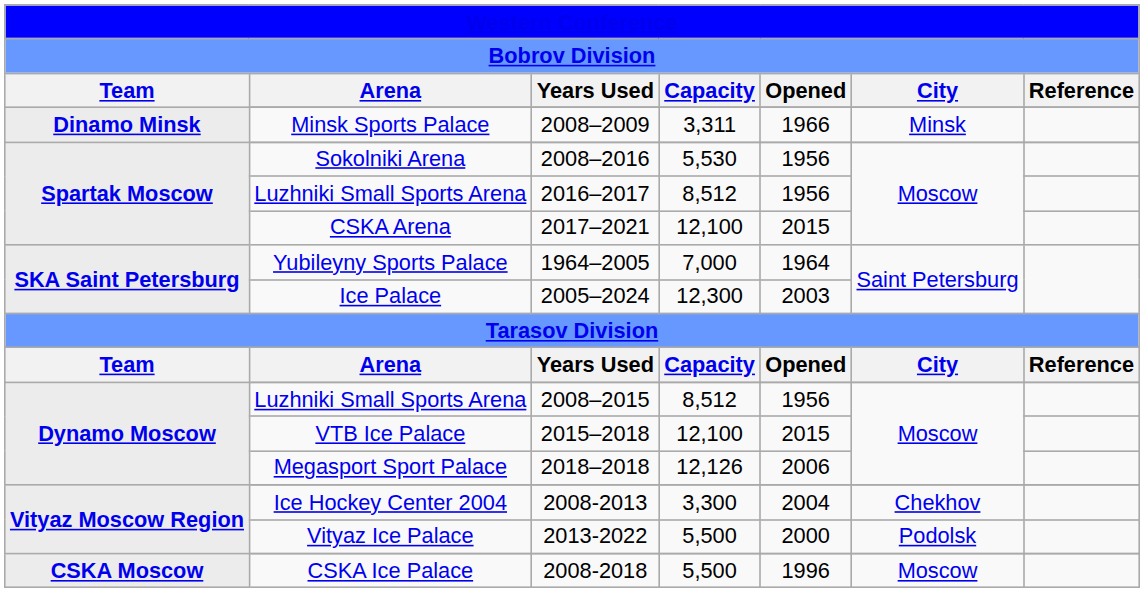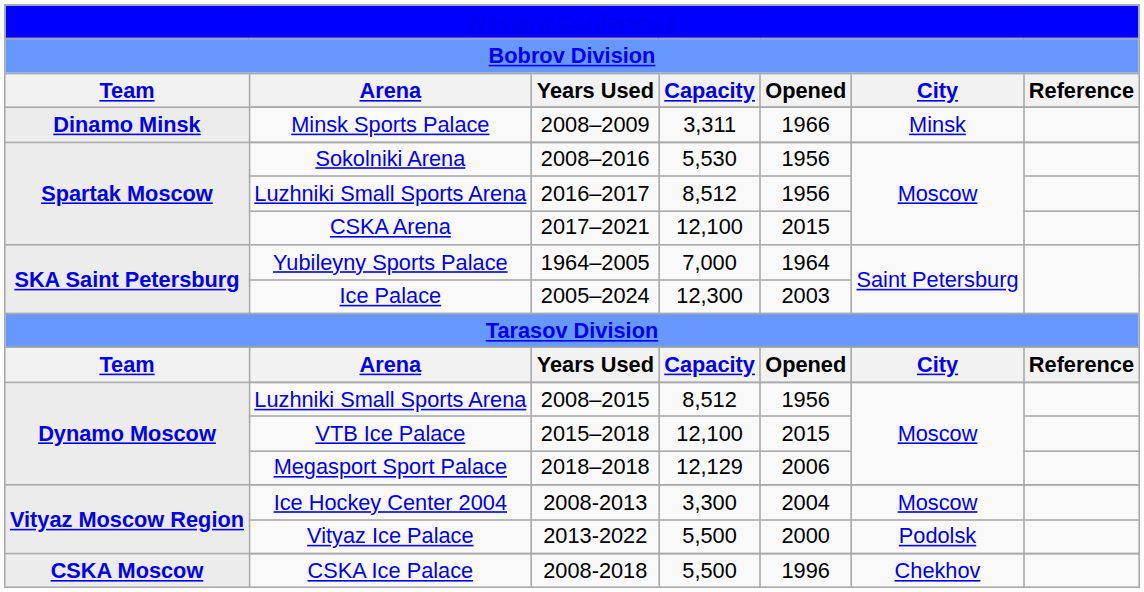 <table class="wikitable" style="font-size: 85%; text-align: center;">
 <tr>
 <td style="background: #0000FF" align="center" colspan="7"><strong><span><a href='#'>Western Conference</a></span></strong></td>
 </tr>
 <tr>
 <td style="background: #6698FF" align="center" colspan="7"><strong><span><a href='#'>Bobrov Division</a></span></strong></td>
 </tr>
 <tr>
 <th><a href='#'>Team</a></th>
 <th><a href='#'>Arena</a></th>
 <th>Years Used</th>
 <th><a href='#'>Capacity</a></th>
 <th>Opened</th>
 <th><a href='#'>City</a></th>
 <th>Reference</th>
 </tr>
 <tr>
 <th style="background: #ececec;" rowspan=2><a href='#'>Dinamo Minsk</a></th>
 </tr>
 <tr>
 <td><a href='#'>Minsk Sports Palace</a></td>
 <td>2008–2009</td>
 <td>3,311</td>
 <td>1966</td>
 <td><a href='#'>Minsk</a></td>
 <td></td>
 </tr>
 <tr>
 <th style="background: #ececec;" rowspan=4><a href='#'>Spartak Moscow</a></th>
 </tr>
 <tr>
 <td><a href='#'>Sokolniki Arena</a></td>
 <td>2008–2016</td>
 <td>5,530</td>
 <td>1956</td>
 <td rowspan=3><a href='#'>Moscow</a></td>
 <td></td>
 </tr>
 <tr>
 <td><a href='#'>Luzhniki Small Sports Arena</a></td>
 <td>2016–2017</td>
 <td>8,512</td>
 <td>1956</td>
 <td></td>
 </tr>
 <tr>
 <td><a href='#'>CSKA Arena</a></td>
 <td>2017–2021</td>
 <td>12,100</td>
 <td>2015</td>
 <td></td>
 </tr>
 <tr>
 <th style="background: #ececec;" rowspan=2><a href='#'>SKA Saint Petersburg</a></th>
 <td><a href='#'>Yubileyny Sports Palace</a></td>
 <td>1964–2005</td>
 <td>7,000</td>
 <td>1964</td>
 <td rowspan=2><a href='#'>Saint Petersburg</a></td>
 </tr>
 <tr>
 <td><a href='#'>Ice Palace</a></td>
 <td>2005–2024</td>
 <td>12,300</td>
 <td>2003</td>
 </tr>
 <tr>
 <td style="background: #6698FF" align="center" colspan="7"><strong><span><a href='#'>Tarasov Division</a></span></strong></td>
 </tr>
 <tr>
 <th><a href='#'>Team</a></th>
 <th><a href='#'>Arena</a></th>
 <th>Years Used</th>
 <th><a href='#'>Capacity</a></th>
 <th>Opened</th>
 <th><a href='#'>City</a></th>
 <th>Reference</th>
 </tr>
 <tr>
 <th style="background: #ececec;" rowspan=4><a href='#'>Dynamo Moscow</a></th>
 </tr>
 <tr>
 <td><a href='#'>Luzhniki Small Sports Arena</a></td>
 <td>2008–2015</td>
 <td>8,512</td>
 <td>1956</td>
 <td rowspan=3><a href='#'>Moscow</a></td>
 <td></td>
 </tr>
 <tr>
 <td><a href='#'>VTB Ice Palace</a></td>
 <td>2015–2018</td>
 <td>12,100</td>
 <td>2015</td>
 <td></td>
 </tr>
 <tr>
 <td><a href='#'>Megasport Sport Palace</a></td>
 <td>2018–2018</td>
-<td>12,126</td>
+<td>12,129</td>
 <td>2006</td>
 <td></td>
 </tr>
 <tr>
 <th style="background: #ececec;" rowspan=3><a href='#'>Vityaz Moscow Region</a></th>
 </tr>
 <tr>
 <td><a href='#'>Ice Hockey Center 2004</a></td>
 <td>2008-2013</td>
 <td>3,300</td>
 <td>2004</td>
-<td><a href='#'>Chekhov</a></td>
+<td><a href='#'>Moscow</a></td>
 <td></td>
 </tr>
 <tr>
 <td><a href='#'>Vityaz Ice Palace</a></td>
 <td>2013-2022</td>
 <td>5,500</td>
 <td>2000</td>
 <td><a href='#'>Podolsk</a></td>
 <td></td>
 </tr>
 <tr>
 <th style="background: #ececec;" rowspan=2><a href='#'>CSKA Moscow</a></th>
 </tr>
 <tr>
 <td><a href='#'>CSKA Ice Palace</a></td>
 <td>2008-2018</td>
 <td>5,500</td>
 <td>1996</td>
-<td><a href='#'>Moscow</a></td>
+<td><a href='#'>Chekhov</a></td>
 <td></td>
 </tr>
 </table>
